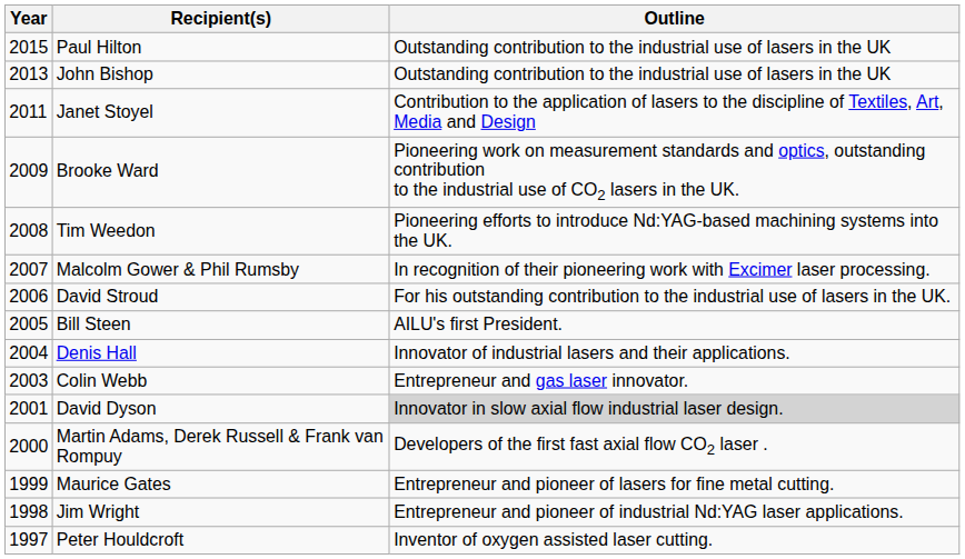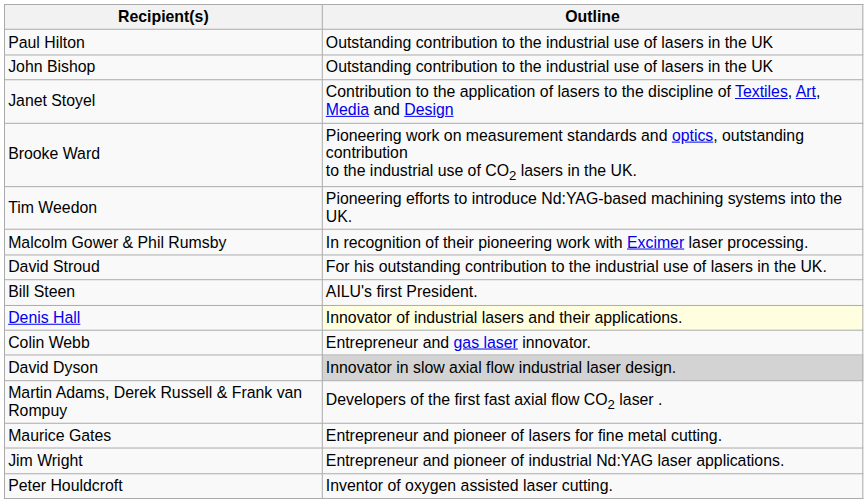 <table class="wikitable" border="1">
 <tr>
-<th>Year</th>
 <th>Recipient(s)</th>
 <th>Outline</th>
 </tr>
 <tr>
-<td>2015</td>
 <td>Paul Hilton</td>
 <td>Outstanding contribution to the industrial use of lasers in the UK</td>
 </tr>
 <tr>
-<td>2013</td>
 <td>John Bishop</td>
 <td>Outstanding contribution to the industrial use of lasers in the UK</td>
 </tr>
 <tr>
-<td>2011</td>
 <td>Janet Stoyel</td>
 <td>Contribution to the application of lasers to the discipline of <a href='#'>Textiles</a>, <a href='#'>Art</a>, <a href='#'>Media</a> and <a href='#'>Design</a></td>
 </tr>
 <tr>
-<td>2009</td>
 <td>Brooke Ward</td>
 <td>Pioneering work on measurement standards and <a href='#'>optics</a>, outstanding contribution<br>to the industrial use of CO<sub>2</sub> lasers in the UK.</td>
 </tr>
 <tr>
-<td>2008</td>
 <td>Tim Weedon</td>
 <td>Pioneering efforts to introduce Nd:YAG-based machining systems into the UK.</td>
 </tr>
 <tr>
-<td>2007</td>
 <td>Malcolm Gower & Phil Rumsby</td>
 <td>In recognition of their pioneering work with <a href='#'>Excimer</a> laser processing.</td>
 </tr>
 <tr>
-<td>2006</td>
 <td>David Stroud</td>
 <td>For his outstanding contribution to the industrial use of lasers in the UK.</td>
 </tr>
 <tr>
-<td>2005</td>
 <td>Bill Steen</td>
 <td>AILU's first President.</td>
 </tr>
 <tr>
-<td>2004</td>
 <td><a href='#'>Denis Hall</a></td>
-<td>Innovator of industrial lasers and their applications.</td>
+<td style="background: lightyellow;">Innovator of industrial lasers and their applications.</td>
 </tr>
 <tr>
-<td>2003</td>
 <td>Colin Webb</td>
 <td>Entrepreneur and <a href='#'>gas laser</a> innovator.</td>
 </tr>
 <tr>
-<td>2001</td>
 <td>David Dyson</td>
 <td style="background: lightgrey;">Innovator in slow axial flow industrial laser design.</td>
 </tr>
 <tr>
-<td>2000</td>
 <td>Martin Adams, Derek Russell & Frank van Rompuy</td>
 <td>Developers of the first fast axial flow CO<sub>2</sub> laser .</td>
 </tr>
 <tr>
-<td>1999</td>
 <td>Maurice Gates</td>
 <td>Entrepreneur and pioneer of lasers for fine metal cutting.</td>
 </tr>
 <tr>
-<td>1998</td>
 <td>Jim Wright</td>
 <td>Entrepreneur and pioneer of industrial Nd:YAG laser applications.</td>
 </tr>
 <tr>
-<td>1997</td>
 <td>Peter Houldcroft</td>
 <td>Inventor of oxygen assisted laser cutting.</td>
 </tr>
 </table>
